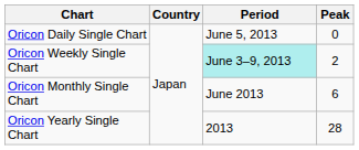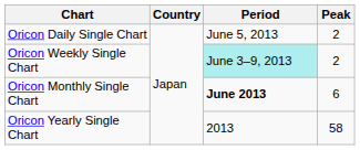 <table class="wikitable">
 <tr>
 <th style="width:180px;">Chart</th>
 <th style="width:60px;">Country</th>
 <th style="width:140px;">Period</th>
 <th style="width:40px;">Peak</th>
 </tr>
 <tr>
 <td><a href='#'>Oricon</a> Daily Single Chart</td>
 <td rowspan=4>Japan</td>
 <td>June 5, 2013</td>
-<td style="text-align:center">0</td>
+<td style="text-align:center">2</td>
 </tr>
 <tr>
 <td><a href='#'>Oricon</a> Weekly Single Chart</td>
 <td style="background: paleturquoise;">June 3–9, 2013</td>
 <td style="text-align:center">2</td>
 </tr>
 <tr>
 <td><a href='#'>Oricon</a> Monthly Single Chart</td>
-<td>June 2013</td>
+<td><strong>June 2013</strong></td>
 <td style="text-align:center">6</td>
 </tr>
 <tr>
 <td><a href='#'>Oricon</a> Yearly Single Chart</td>
 <td>2013</td>
-<td style="text-align:center">28</td>
+<td style="text-align:center">58</td>
 </tr>
 </table>
